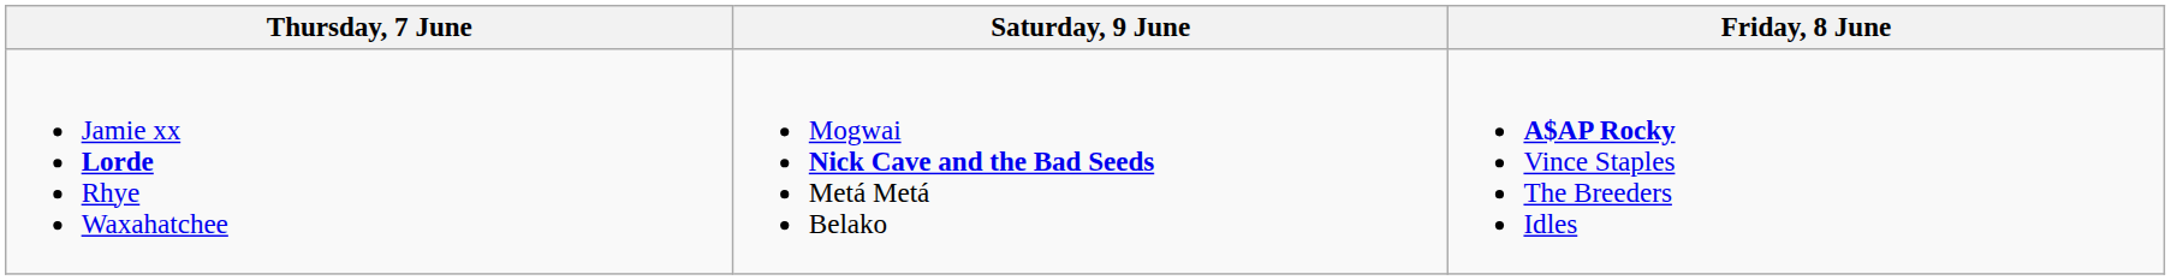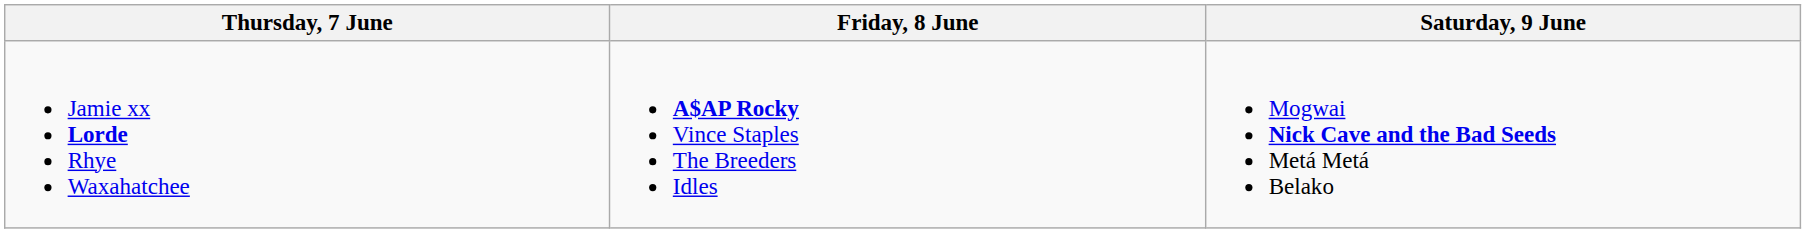 <table class="wikitable">
 <tr>
 <th width="500">Thursday, 7 June</th>
+<th width="500">Friday, 8 June</th>
 <th width="500">Saturday, 9 June</th>
-<th width="500">Friday, 8 June</th>
 </tr>
 <tr valign="top">
 <td><br><ul><li><a href='#'>Jamie xx</a></li><li><strong><a href='#'>Lorde</a></strong></li><li><a href='#'>Rhye</a></li><li><a href='#'>Waxahatchee</a></li></ul></td>
+<td><br><ul><li><strong><a href='#'>A$AP Rocky</a></strong></li><li><a href='#'>Vince Staples</a></li><li><a href='#'>The Breeders</a></li><li><a href='#'>Idles</a></li></ul></td>
 <td><br><ul><li><a href='#'>Mogwai</a></li><li><strong><a href='#'>Nick Cave and the Bad Seeds</a></strong></li><li>Metá Metá</li><li>Belako</li></ul></td>
-<td><br><ul><li><strong><a href='#'>A$AP Rocky</a></strong></li><li><a href='#'>Vince Staples</a></li><li><a href='#'>The Breeders</a></li><li><a href='#'>Idles</a></li></ul></td>
 </tr>
 </table>
